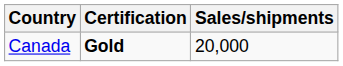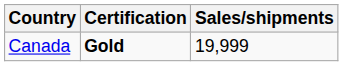 <table class="wikitable">
 <tr>
 <th align="left">Country</th>
 <th align="left">Certification</th>
 <th align="left">Sales/shipments</th>
 </tr>
 <tr>
 <td><a href='#'>Canada</a></td>
 <td><strong>Gold</strong></td>
-<td>20,000</td>
+<td>19,999</td>
 </tr>
 </table>
